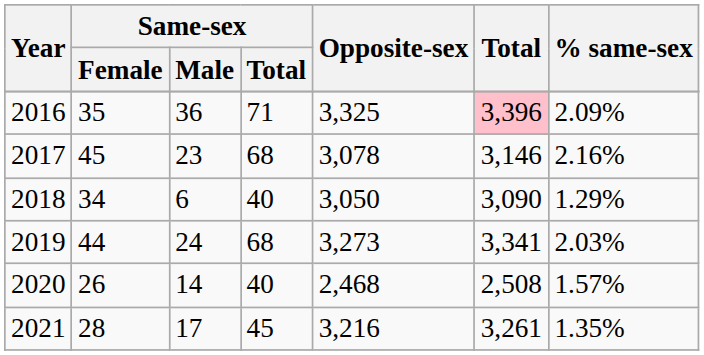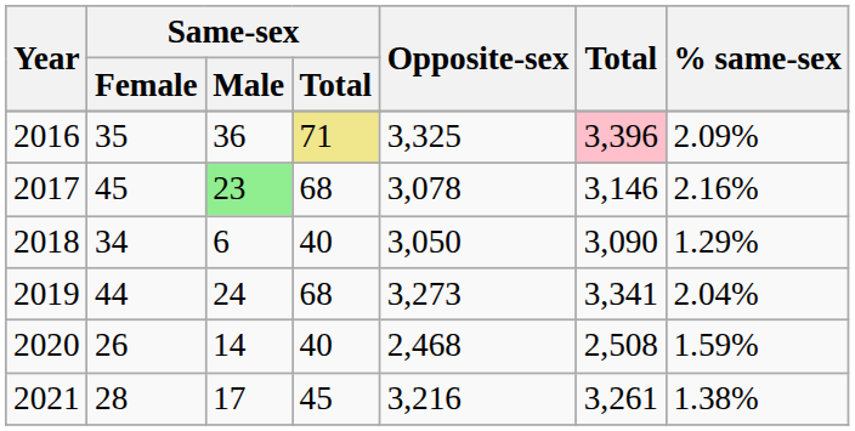 <table class="wikitable">
 <tr>
 <th rowspan=2>Year</th>
 <th colspan=3>Same-sex</th>
 <th rowspan=2>Opposite-sex</th>
 <th rowspan=2>Total</th>
 <th rowspan=2>% same-sex</th>
 </tr>
 <tr>
 <th>Female</th>
 <th>Male</th>
 <th>Total</th>
 </tr>
 <tr>
 </tr>
 <tr>
 <td>2016</td>
 <td>35</td>
 <td>36</td>
-<td>71</td>
+<td style="background: khaki;">71</td>
 <td>3,325</td>
 <td style="background: pink;">3,396</td>
 <td>2.09%</td>
 </tr>
 <tr>
 <td>2017</td>
 <td>45</td>
-<td>23</td>
+<td style="background: lightgreen;">23</td>
 <td>68</td>
 <td>3,078</td>
 <td>3,146</td>
 <td>2.16%</td>
 </tr>
 <tr>
 <td>2018</td>
 <td>34</td>
 <td>6</td>
 <td>40</td>
 <td>3,050</td>
 <td>3,090</td>
 <td>1.29%</td>
 </tr>
 <tr>
 <td>2019</td>
 <td>44</td>
 <td>24</td>
 <td>68</td>
 <td>3,273</td>
 <td>3,341</td>
-<td>2.03%</td>
+<td>2.04%</td>
 </tr>
 <tr>
 <td>2020</td>
 <td>26</td>
 <td>14</td>
 <td>40</td>
 <td>2,468</td>
 <td>2,508</td>
-<td>1.57%</td>
+<td>1.59%</td>
 </tr>
 <tr>
 <td>2021</td>
 <td>28</td>
 <td>17</td>
 <td>45</td>
 <td>3,216</td>
 <td>3,261</td>
-<td>1.35%</td>
+<td>1.38%</td>
 </tr>
 </table>
